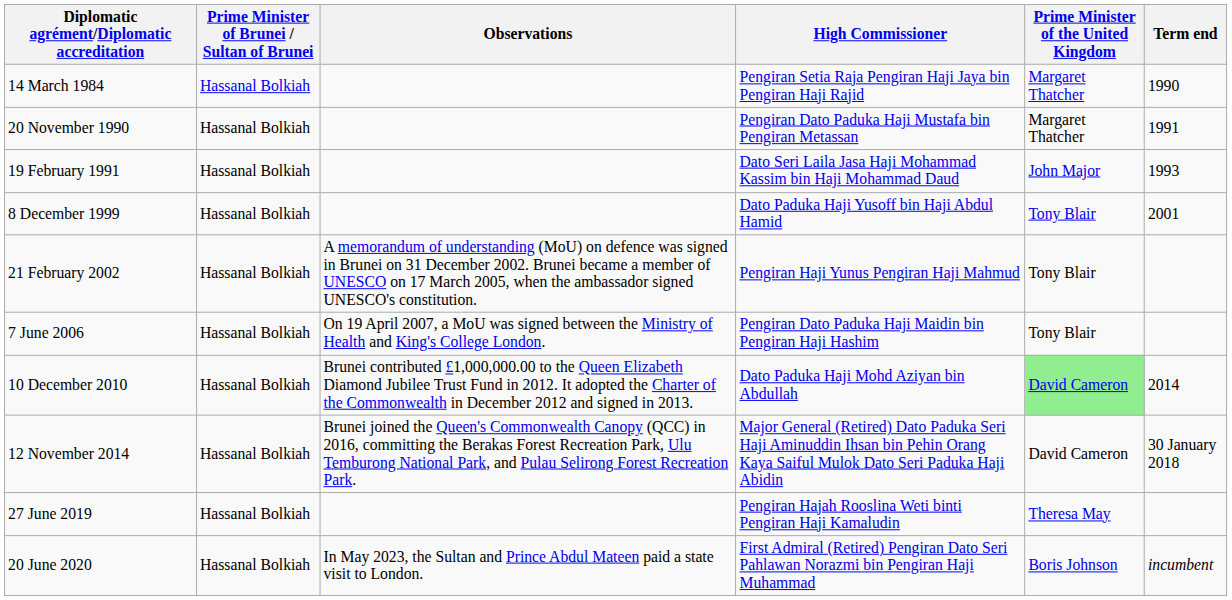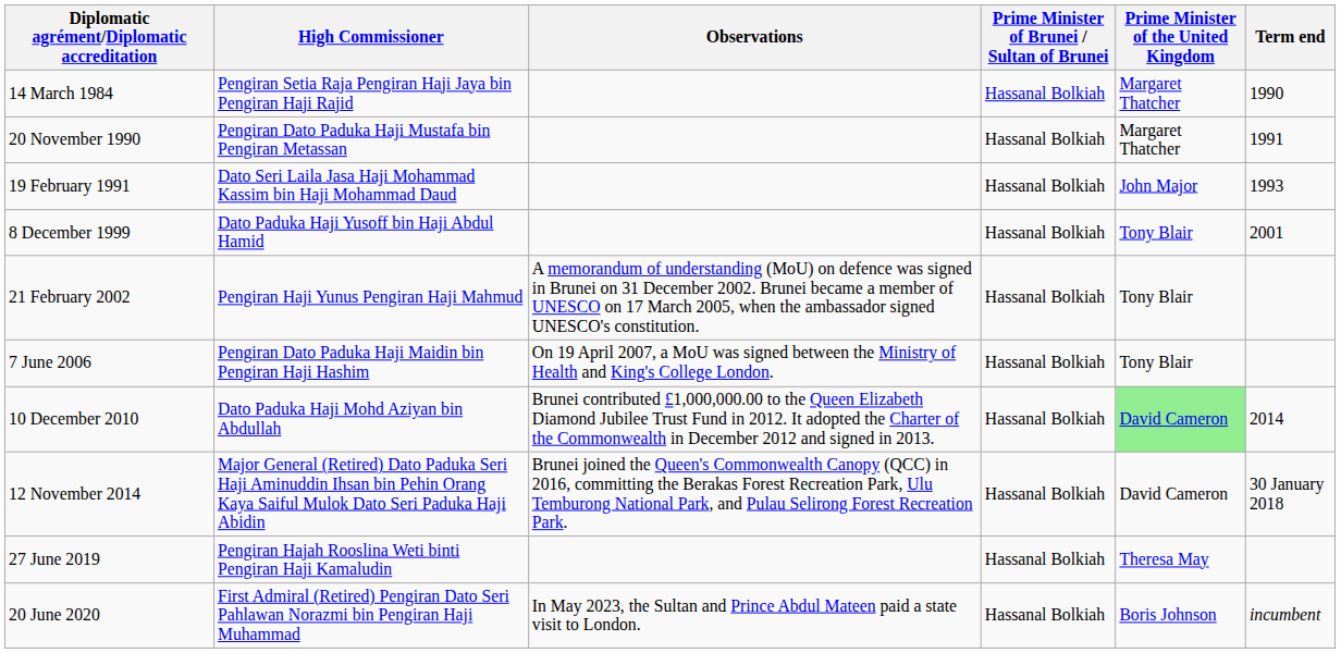 <table class="wikitable sortable">
 <tr>
 <th>Diplomatic <a href='#'>agrément</a>/<a href='#'>Diplomatic accreditation</a></th>
+<th><a href='#'>High Commissioner</a></th>
+<th>Observations</th>
 <th><a href='#'>Prime Minister of Brunei</a> / <a href='#'>Sultan of Brunei</a></th>
-<th>Observations</th>
-<th><a href='#'>High Commissioner</a></th>
 <th><a href='#'>Prime Minister of the United Kingdom</a></th>
 <th>Term end</th>
 </tr>
 <tr>
 <td>14 March 1984</td>
+<td><a href='#'>Pengiran Setia Raja Pengiran Haji Jaya bin Pengiran Haji Rajid</a></td>
+<td></td>
 <td><a href='#'>Hassanal Bolkiah</a></td>
-<td></td>
-<td><a href='#'>Pengiran Setia Raja Pengiran Haji Jaya bin Pengiran Haji Rajid</a></td>
 <td><a href='#'>Margaret Thatcher</a></td>
 <td>1990</td>
 </tr>
 <tr>
 <td>20 November 1990</td>
+<td><a href='#'>Pengiran Dato Paduka Haji Mustafa bin Pengiran Metassan</a></td>
+<td></td>
 <td>Hassanal Bolkiah</td>
-<td></td>
-<td><a href='#'>Pengiran Dato Paduka Haji Mustafa bin Pengiran Metassan</a></td>
 <td>Margaret Thatcher</td>
 <td>1991</td>
 </tr>
 <tr>
 <td>19 February 1991</td>
+<td><a href='#'>Dato Seri Laila Jasa Haji Mohammad Kassim bin Haji Mohammad Daud</a></td>
+<td></td>
 <td>Hassanal Bolkiah</td>
-<td></td>
-<td><a href='#'>Dato Seri Laila Jasa Haji Mohammad Kassim bin Haji Mohammad Daud</a></td>
 <td><a href='#'>John Major</a></td>
 <td>1993</td>
 </tr>
 <tr>
 <td>8 December 1999</td>
+<td><a href='#'>Dato Paduka Haji Yusoff bin Haji Abdul Hamid</a></td>
+<td></td>
 <td>Hassanal Bolkiah</td>
-<td></td>
-<td><a href='#'>Dato Paduka Haji Yusoff bin Haji Abdul Hamid</a></td>
 <td><a href='#'>Tony Blair</a></td>
 <td>2001</td>
 </tr>
 <tr>
 <td>21 February 2002</td>
+<td><a href='#'>Pengiran Haji Yunus Pengiran Haji Mahmud</a></td>
+<td>A <a href='#'>memorandum of understanding</a> (MoU) on defence was signed in Brunei on 31 December 2002. Brunei became a member of <a href='#'>UNESCO</a> on 17 March 2005, when the ambassador signed UNESCO's constitution.</td>
 <td>Hassanal Bolkiah</td>
-<td>A <a href='#'>memorandum of understanding</a> (MoU) on defence was signed in Brunei on 31 December 2002. Brunei became a member of <a href='#'>UNESCO</a> on 17 March 2005, when the ambassador signed UNESCO's constitution.</td>
-<td><a href='#'>Pengiran Haji Yunus Pengiran Haji Mahmud</a></td>
 <td>Tony Blair</td>
 <td></td>
 </tr>
 <tr>
 <td>7 June 2006</td>
+<td><a href='#'>Pengiran Dato Paduka Haji Maidin bin Pengiran Haji Hashim</a></td>
+<td>On 19 April 2007, a MoU was signed between the <a href='#'>Ministry of Health</a> and <a href='#'>King's College London</a>.</td>
 <td>Hassanal Bolkiah</td>
-<td>On 19 April 2007, a MoU was signed between the <a href='#'>Ministry of Health</a> and <a href='#'>King's College London</a>.</td>
-<td><a href='#'>Pengiran Dato Paduka Haji Maidin bin Pengiran Haji Hashim</a></td>
 <td>Tony Blair</td>
 <td></td>
 </tr>
 <tr>
 <td>10 December 2010</td>
+<td><a href='#'>Dato Paduka Haji Mohd Aziyan bin Abdullah</a></td>
+<td>Brunei contributed <a href='#'>£</a>1,000,000.00 to the <a href='#'>Queen Elizabeth</a> Diamond Jubilee Trust Fund in 2012.  It adopted the <a href='#'>Charter of the Commonwealth</a> in December 2012 and signed in 2013.</td>
 <td>Hassanal Bolkiah</td>
-<td>Brunei contributed <a href='#'>£</a>1,000,000.00 to the <a href='#'>Queen Elizabeth</a> Diamond Jubilee Trust Fund in 2012.  It adopted the <a href='#'>Charter of the Commonwealth</a> in December 2012 and signed in 2013.</td>
-<td><a href='#'>Dato Paduka Haji Mohd Aziyan bin Abdullah</a></td>
 <td style="background: lightgreen;"><a href='#'>David Cameron</a></td>
 <td>2014</td>
 </tr>
 <tr>
 <td>12 November 2014</td>
+<td><a href='#'>Major General (Retired) Dato Paduka Seri Haji Aminuddin Ihsan bin Pehin Orang Kaya Saiful Mulok Dato Seri Paduka Haji Abidin</a></td>
+<td>Brunei joined the <a href='#'>Queen's Commonwealth Canopy</a> (QCC) in 2016, committing the Berakas Forest Recreation Park, <a href='#'>Ulu Temburong National Park</a>, and <a href='#'>Pulau Selirong Forest Recreation Park</a>.</td>
 <td>Hassanal Bolkiah</td>
-<td>Brunei joined the <a href='#'>Queen's Commonwealth Canopy</a> (QCC) in 2016, committing the Berakas Forest Recreation Park, <a href='#'>Ulu Temburong National Park</a>, and <a href='#'>Pulau Selirong Forest Recreation Park</a>.</td>
-<td><a href='#'>Major General (Retired) Dato Paduka Seri Haji Aminuddin Ihsan bin Pehin Orang Kaya Saiful Mulok Dato Seri Paduka Haji Abidin</a></td>
 <td>David Cameron</td>
 <td>30 January 2018</td>
 </tr>
 <tr>
 <td>27 June 2019</td>
+<td><a href='#'>Pengiran Hajah Rooslina Weti binti Pengiran Haji Kamaludin</a></td>
+<td></td>
 <td>Hassanal Bolkiah</td>
-<td></td>
-<td><a href='#'>Pengiran Hajah Rooslina Weti binti Pengiran Haji Kamaludin</a></td>
 <td><a href='#'>Theresa May</a></td>
 <td></td>
 </tr>
 <tr>
 <td>20 June 2020</td>
+<td><a href='#'>First Admiral (Retired) Pengiran Dato Seri Pahlawan Norazmi bin Pengiran Haji Muhammad</a></td>
+<td>In May 2023, the Sultan and <a href='#'>Prince Abdul Mateen</a> paid a state visit to London.</td>
 <td>Hassanal Bolkiah</td>
-<td>In May 2023, the Sultan and <a href='#'>Prince Abdul Mateen</a> paid a state visit to London.</td>
-<td><a href='#'>First Admiral (Retired) Pengiran Dato Seri Pahlawan Norazmi bin Pengiran Haji Muhammad</a></td>
 <td><a href='#'>Boris Johnson</a></td>
 <td><em>incumbent</em></td>
 </tr>
 </table>
